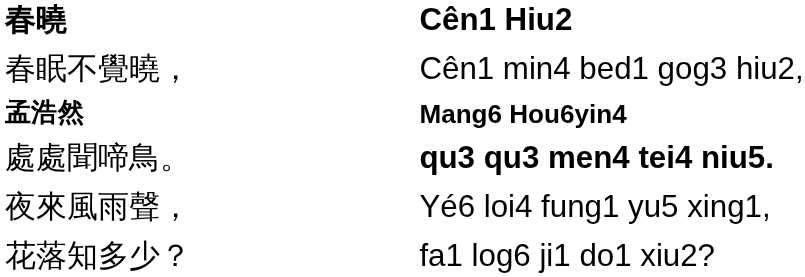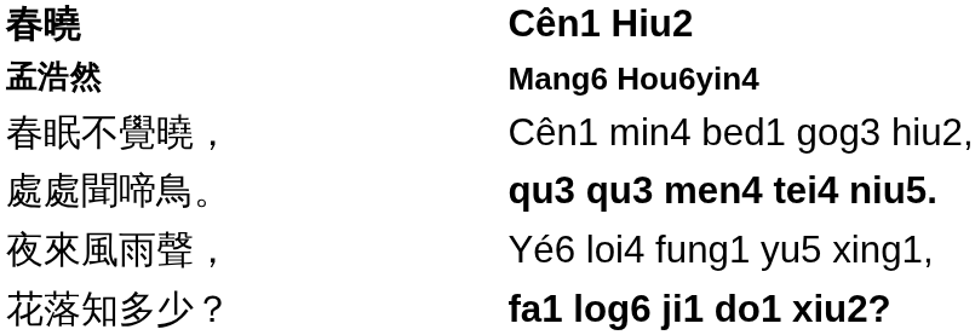 <table border="0" align="center">
 <tr>
 <td width="250"><big><strong>春曉</strong></big></td>
 <td><big><strong>Cên1 Hiu2</strong></big></td>
 </tr>
 <tr>
+<td><strong>孟浩然</strong></td>
+<td><strong>Mang6 Hou6yin4</strong></td>
+</tr>
+<tr>
 <td><big>春眠不覺曉，</big></td>
 <td><big>Cên1 min4 bed1 gog3 hiu2,</big></td>
-</tr>
-<tr>
-<td><strong>孟浩然</strong></td>
-<td><strong>Mang6 Hou6yin4</strong></td>
 </tr>
 <tr>
 <td><big>處處聞啼鳥。</big></td>
 <td><strong><big>qu3 qu3 men4 tei4 niu5.</big></strong></td>
 </tr>
 <tr>
 <td><big>夜來風雨聲，</big></td>
 <td><big>Yé6 loi4 fung1 yu5 xing1,</big></td>
 </tr>
 <tr>
 <td><big>花落知多少？</big></td>
-<td><big>fa1 log6 ji1 do1 xiu2?</big></td>
+<td><strong><big>fa1 log6 ji1 do1 xiu2?</big></strong></td>
 </tr>
 </table>
